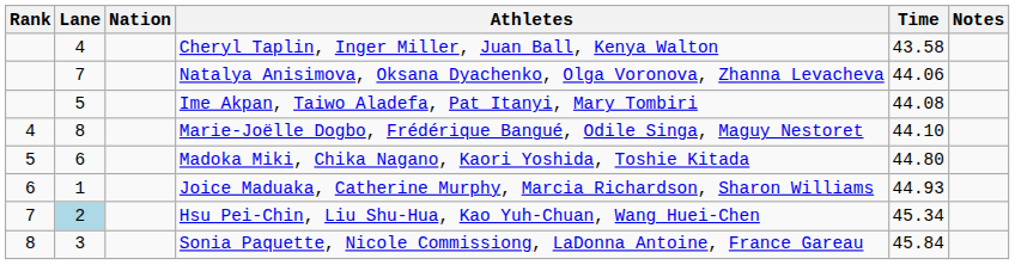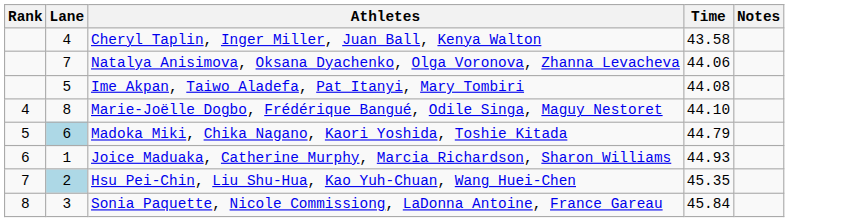 <table class="wikitable sortable" style="text-align:center">
 <tr>
 <th>Rank</th>
 <th>Lane</th>
-<th>Nation</th>
 <th>Athletes</th>
 <th>Time</th>
 <th>Notes</th>
 </tr>
 <tr>
 <td></td>
 <td>4</td>
-<td align=left></td>
 <td align=left><a href='#'>Cheryl Taplin</a>, <a href='#'>Inger Miller</a>, <a href='#'>Juan Ball</a>, <a href='#'>Kenya Walton</a></td>
 <td>43.58</td>
 <td></td>
 </tr>
 <tr>
 <td></td>
 <td>7</td>
-<td align=left></td>
 <td align=left><a href='#'>Natalya Anisimova</a>, <a href='#'>Oksana Dyachenko</a>, <a href='#'>Olga Voronova</a>, <a href='#'>Zhanna Levacheva</a></td>
 <td>44.06</td>
 <td></td>
 </tr>
 <tr>
 <td></td>
 <td>5</td>
-<td align=left></td>
 <td align=left><a href='#'>Ime Akpan</a>, <a href='#'>Taiwo Aladefa</a>, <a href='#'>Pat Itanyi</a>, <a href='#'>Mary Tombiri</a></td>
 <td>44.08</td>
 <td></td>
 </tr>
 <tr>
 <td>4</td>
 <td>8</td>
-<td align=left></td>
 <td align=left><a href='#'>Marie-Joëlle Dogbo</a>, <a href='#'>Frédérique Bangué</a>, <a href='#'>Odile Singa</a>, <a href='#'>Maguy Nestoret</a></td>
 <td>44.10</td>
 <td></td>
 </tr>
 <tr>
 <td>5</td>
-<td>6</td>
-<td align=left></td>
+<td style="background: lightblue;">6</td>
 <td align=left><a href='#'>Madoka Miki</a>, <a href='#'>Chika Nagano</a>, <a href='#'>Kaori Yoshida</a>, <a href='#'>Toshie Kitada</a></td>
-<td>44.80</td>
+<td>44.79</td>
 <td></td>
 </tr>
 <tr>
 <td>6</td>
 <td>1</td>
-<td align=left></td>
 <td align=left><a href='#'>Joice Maduaka</a>, <a href='#'>Catherine Murphy</a>, <a href='#'>Marcia Richardson</a>, <a href='#'>Sharon Williams</a></td>
 <td>44.93</td>
 <td></td>
 </tr>
 <tr>
 <td>7</td>
 <td style="background: lightblue;">2</td>
-<td align=left></td>
 <td align=left><a href='#'>Hsu Pei-Chin</a>, <a href='#'>Liu Shu-Hua</a>, <a href='#'>Kao Yuh-Chuan</a>, <a href='#'>Wang Huei-Chen</a></td>
-<td>45.34</td>
+<td>45.35</td>
 <td></td>
 </tr>
 <tr>
 <td>8</td>
 <td>3</td>
-<td align=left></td>
 <td align=left><a href='#'>Sonia Paquette</a>, <a href='#'>Nicole Commissiong</a>, <a href='#'>LaDonna Antoine</a>, <a href='#'>France Gareau</a></td>
 <td>45.84</td>
 <td></td>
 </tr>
 </table>
